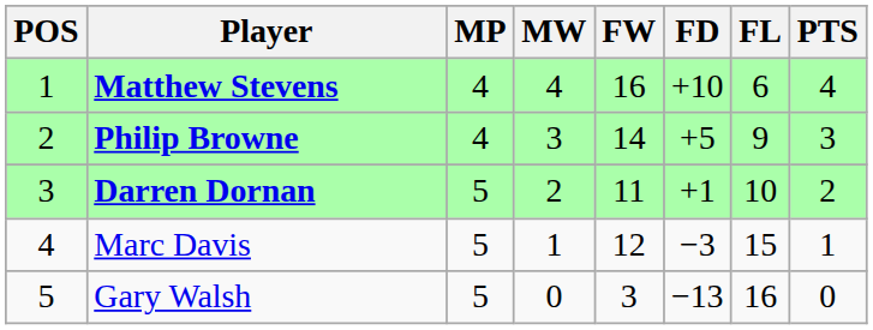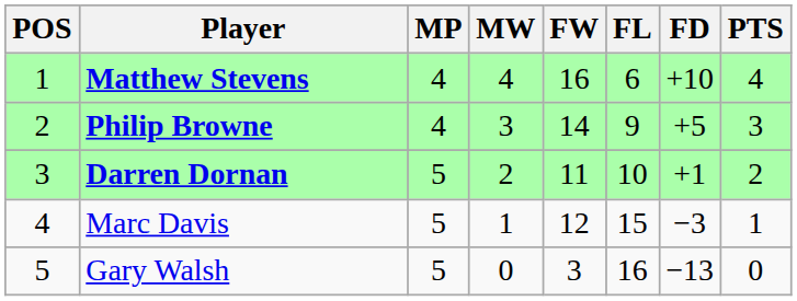 <table class="wikitable" style="text-align: center;">
 <tr>
 <th width=20>POS</th>
 <th width=165>Player</th>
 <th width=20>MP</th>
 <th width=20>MW</th>
 <th width=20>FW</th>
+<th width=20>FL</th>
 <th width=20>FD</th>
-<th width=20>FL</th>
 <th width=20>PTS</th>
 </tr>
 <tr style="background:#afa;">
 <td>1</td>
 <td style="text-align:left;"> <strong><a href='#'>Matthew Stevens</a></strong></td>
 <td>4</td>
 <td>4</td>
 <td>16</td>
+<td>6</td>
 <td>+10</td>
-<td>6</td>
 <td>4</td>
 </tr>
 <tr style="background:#afa;">
 <td>2</td>
 <td style="text-align:left;"> <strong><a href='#'>Philip Browne</a></strong></td>
 <td>4</td>
 <td>3</td>
 <td>14</td>
+<td>9</td>
 <td>+5</td>
-<td>9</td>
 <td>3</td>
 </tr>
 <tr style="background:#afa;">
 <td>3</td>
 <td style="text-align:left;"> <strong><a href='#'>Darren Dornan</a></strong></td>
 <td>5</td>
 <td>2</td>
 <td>11</td>
+<td>10</td>
 <td>+1</td>
-<td>10</td>
 <td>2</td>
 </tr>
 <tr>
 <td>4</td>
 <td style="text-align:left;"> <a href='#'>Marc Davis</a></td>
 <td>5</td>
 <td>1</td>
 <td>12</td>
+<td>15</td>
 <td>−3</td>
-<td>15</td>
 <td>1</td>
 </tr>
 <tr>
 <td>5</td>
 <td style="text-align:left;"> <a href='#'>Gary Walsh</a></td>
 <td>5</td>
 <td>0</td>
 <td>3</td>
+<td>16</td>
 <td>−13</td>
-<td>16</td>
 <td>0</td>
 </tr>
 </table>
